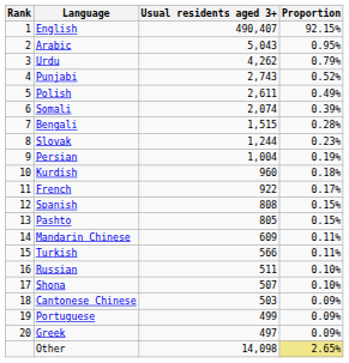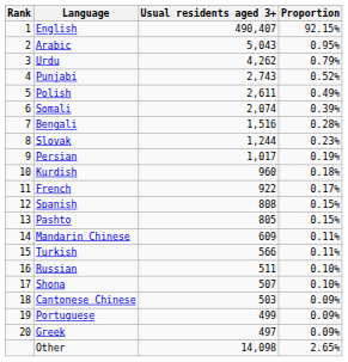 <table class="wikitable sortable" style="text-align:right">
 <tr>
 <th>Rank</th>
 <th>Language</th>
 <th>Usual residents aged 3+</th>
 <th>Proportion</th>
 </tr>
 <tr>
 <td>1</td>
 <td style="text-align:left"><a href='#'>English</a></td>
 <td>490,407</td>
 <td>92.15%</td>
 </tr>
 <tr>
 <td>2</td>
 <td style="text-align:left"><a href='#'>Arabic</a></td>
 <td>5,043</td>
 <td>0.95%</td>
 </tr>
 <tr>
 <td>3</td>
 <td style="text-align:left"><a href='#'>Urdu</a></td>
 <td>4,262</td>
 <td>0.79%</td>
 </tr>
 <tr>
 <td>4</td>
 <td style="text-align:left"><a href='#'>Punjabi</a></td>
 <td>2,743</td>
 <td>0.52%</td>
 </tr>
 <tr>
 <td>5</td>
 <td style="text-align:left"><a href='#'>Polish</a></td>
 <td>2,611</td>
 <td>0.49%</td>
 </tr>
 <tr>
 <td>6</td>
 <td style="text-align:left"><a href='#'>Somali</a></td>
 <td>2,074</td>
 <td>0.39%</td>
 </tr>
 <tr>
 <td>7</td>
 <td style="text-align:left"><a href='#'>Bengali</a></td>
-<td>1,515</td>
+<td>1,516</td>
 <td>0.28%</td>
 </tr>
 <tr>
 <td>8</td>
 <td style="text-align:left"><a href='#'>Slovak</a></td>
 <td>1,244</td>
 <td>0.23%</td>
 </tr>
 <tr>
 <td>9</td>
 <td style="text-align:left"><a href='#'>Persian</a></td>
-<td>1,004</td>
+<td>1,017</td>
 <td>0.19%</td>
 </tr>
 <tr>
 <td>10</td>
 <td style="text-align:left"><a href='#'>Kurdish</a></td>
 <td>960</td>
 <td>0.18%</td>
 </tr>
 <tr>
 <td>11</td>
 <td style="text-align:left"><a href='#'>French</a></td>
 <td>922</td>
 <td>0.17%</td>
 </tr>
 <tr>
 <td>12</td>
 <td style="text-align:left"><a href='#'>Spanish</a></td>
 <td>808</td>
 <td>0.15%</td>
 </tr>
 <tr>
 <td>13</td>
 <td style="text-align:left"><a href='#'>Pashto</a></td>
 <td>805</td>
 <td>0.15%</td>
 </tr>
 <tr>
 <td>14</td>
 <td style="text-align:left"><a href='#'>Mandarin Chinese</a></td>
 <td>609</td>
 <td>0.11%</td>
 </tr>
 <tr>
 <td>15</td>
 <td style="text-align:left"><a href='#'>Turkish</a></td>
 <td>566</td>
 <td>0.11%</td>
 </tr>
 <tr>
 <td>16</td>
 <td style="text-align:left"><a href='#'>Russian</a></td>
 <td>511</td>
 <td>0.10%</td>
 </tr>
 <tr>
 <td>17</td>
 <td style="text-align:left"><a href='#'>Shona</a></td>
 <td>507</td>
 <td>0.10%</td>
 </tr>
 <tr>
 <td>18</td>
 <td style="text-align:left"><a href='#'>Cantonese Chinese</a></td>
 <td>503</td>
 <td>0.09%</td>
 </tr>
 <tr>
 <td>19</td>
 <td style="text-align:left"><a href='#'>Portuguese</a></td>
 <td>499</td>
 <td>0.09%</td>
 </tr>
 <tr>
 <td>20</td>
 <td style="text-align:left"><a href='#'>Greek</a></td>
 <td>497</td>
 <td>0.09%</td>
 </tr>
 <tr>
 <td></td>
 <td style="text-align:left">Other</td>
 <td>14,098</td>
-<td style="background: khaki;">2.65%</td>
+<td>2.65%</td>
 </tr>
 </table>
